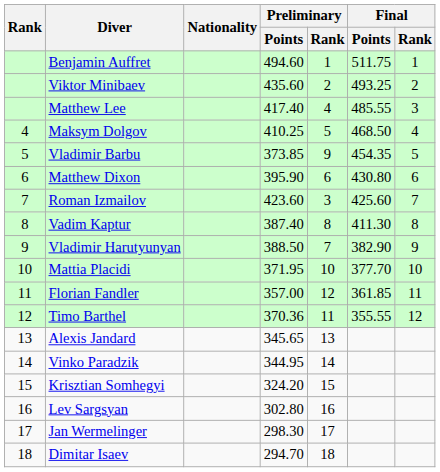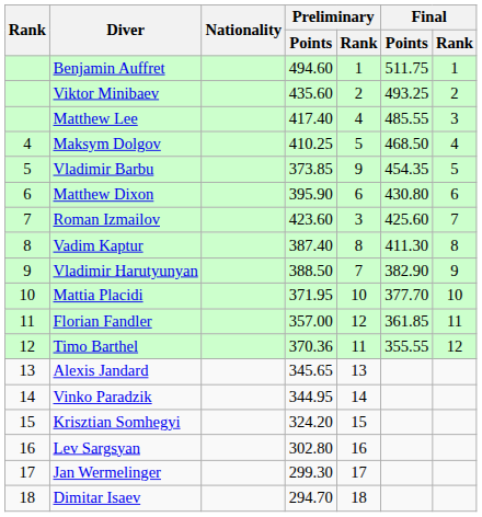 <table class="wikitable" style="text-align:center">
 <tr>
 <th rowspan="2">Rank</th>
 <th rowspan="2">Diver</th>
 <th rowspan="2">Nationality</th>
 <th colspan="2">Preliminary</th>
 <th colspan="2">Final</th>
 </tr>
 <tr>
 <th>Points</th>
 <th>Rank</th>
 <th>Points</th>
 <th>Rank</th>
 </tr>
 <tr bgcolor=ccffcc>
 <td></td>
 <td align=left><a href='#'>Benjamin Auffret</a></td>
 <td align=left></td>
 <td>494.60</td>
 <td>1</td>
 <td>511.75</td>
 <td>1</td>
 </tr>
 <tr bgcolor=ccffcc>
 <td></td>
 <td align=left><a href='#'>Viktor Minibaev</a></td>
 <td align=left></td>
 <td>435.60</td>
 <td>2</td>
 <td>493.25</td>
 <td>2</td>
 </tr>
 <tr bgcolor=ccffcc>
 <td></td>
 <td align=left><a href='#'>Matthew Lee</a></td>
 <td align=left></td>
 <td>417.40</td>
 <td>4</td>
 <td>485.55</td>
 <td>3</td>
 </tr>
 <tr bgcolor=ccffcc>
 <td>4</td>
 <td align=left><a href='#'>Maksym Dolgov</a></td>
 <td align=left></td>
 <td>410.25</td>
 <td>5</td>
 <td>468.50</td>
 <td>4</td>
 </tr>
 <tr bgcolor=ccffcc>
 <td>5</td>
 <td align=left><a href='#'>Vladimir Barbu</a></td>
 <td align=left></td>
 <td>373.85</td>
 <td>9</td>
 <td>454.35</td>
 <td>5</td>
 </tr>
 <tr bgcolor=ccffcc>
 <td>6</td>
 <td align=left><a href='#'>Matthew Dixon</a></td>
 <td align=left></td>
 <td>395.90</td>
 <td>6</td>
 <td>430.80</td>
 <td>6</td>
 </tr>
 <tr bgcolor=ccffcc>
 <td>7</td>
 <td align=left><a href='#'>Roman Izmailov</a></td>
 <td align=left></td>
 <td>423.60</td>
 <td>3</td>
 <td>425.60</td>
 <td>7</td>
 </tr>
 <tr bgcolor=ccffcc>
 <td>8</td>
 <td align=left><a href='#'>Vadim Kaptur</a></td>
 <td align=left></td>
 <td>387.40</td>
 <td>8</td>
 <td>411.30</td>
 <td>8</td>
 </tr>
 <tr bgcolor=ccffcc>
 <td>9</td>
 <td align=left><a href='#'>Vladimir Harutyunyan</a></td>
 <td align=left></td>
 <td>388.50</td>
 <td>7</td>
 <td>382.90</td>
 <td>9</td>
 </tr>
 <tr bgcolor=ccffcc>
 <td>10</td>
 <td align=left><a href='#'>Mattia Placidi</a></td>
 <td align=left></td>
 <td>371.95</td>
 <td>10</td>
 <td>377.70</td>
 <td>10</td>
 </tr>
 <tr bgcolor=ccffcc>
 <td>11</td>
 <td align=left><a href='#'>Florian Fandler</a></td>
 <td align=left></td>
 <td>357.00</td>
 <td>12</td>
 <td>361.85</td>
 <td>11</td>
 </tr>
 <tr bgcolor=ccffcc>
 <td>12</td>
 <td align=left><a href='#'>Timo Barthel</a></td>
 <td align=left></td>
 <td>370.36</td>
 <td>11</td>
 <td>355.55</td>
 <td>12</td>
 </tr>
 <tr>
 <td>13</td>
 <td align=left><a href='#'>Alexis Jandard</a></td>
 <td align=left></td>
 <td>345.65</td>
 <td>13</td>
 <td></td>
 <td></td>
 </tr>
 <tr>
 <td>14</td>
 <td align=left><a href='#'>Vinko Paradzik</a></td>
 <td align=left></td>
 <td>344.95</td>
 <td>14</td>
 <td></td>
 <td></td>
 </tr>
 <tr>
 <td>15</td>
 <td align=left><a href='#'>Krisztian Somhegyi</a></td>
 <td align=left></td>
 <td>324.20</td>
 <td>15</td>
 <td></td>
 <td></td>
 </tr>
 <tr>
 <td>16</td>
 <td align=left><a href='#'>Lev Sargsyan</a></td>
 <td align=left></td>
 <td>302.80</td>
 <td>16</td>
 <td></td>
 <td></td>
 </tr>
 <tr>
 <td>17</td>
 <td align=left><a href='#'>Jan Wermelinger</a></td>
 <td align=left></td>
-<td>298.30</td>
+<td>299.30</td>
 <td>17</td>
 <td></td>
 <td></td>
 </tr>
 <tr>
 <td>18</td>
 <td align=left><a href='#'>Dimitar Isaev</a></td>
 <td align=left></td>
 <td>294.70</td>
 <td>18</td>
 <td></td>
 <td></td>
 </tr>
 </table>
